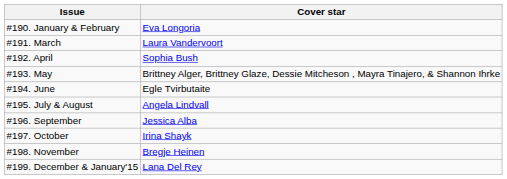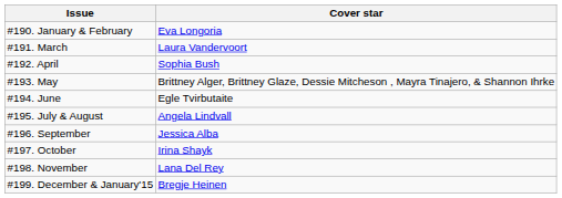 <table class="sortable wikitable">
 <tr>
 <th>Issue</th>
 <th>Cover star</th>
 </tr>
 <tr>
 <td>#190. January & February</td>
 <td><a href='#'>Eva Longoria</a></td>
 </tr>
 <tr>
 <td>#191. March</td>
 <td><a href='#'>Laura Vandervoort</a></td>
 </tr>
 <tr>
 <td>#192. April</td>
 <td><a href='#'>Sophia Bush</a></td>
 </tr>
 <tr>
 <td>#193. May</td>
 <td>Brittney Alger, Brittney Glaze, Dessie Mitcheson , Mayra Tinajero, & Shannon Ihrke</td>
 </tr>
 <tr>
 <td>#194. June</td>
 <td>Egle Tvirbutaite</td>
 </tr>
 <tr>
 <td>#195. July & August</td>
 <td><a href='#'>Angela Lindvall</a></td>
 </tr>
 <tr>
 <td>#196. September</td>
 <td><a href='#'>Jessica Alba</a></td>
 </tr>
 <tr>
 <td>#197. October</td>
 <td><a href='#'>Irina Shayk</a></td>
 </tr>
 <tr>
 <td>#198. November</td>
-<td><a href='#'>Bregje Heinen</a></td>
+<td><a href='#'>Lana Del Rey</a></td>
 </tr>
 <tr>
 <td>#199. December & January'15</td>
-<td><a href='#'>Lana Del Rey</a></td>
+<td><a href='#'>Bregje Heinen</a></td>
 </tr>
 </table>
